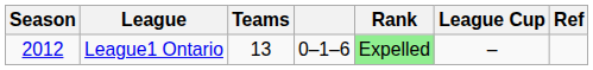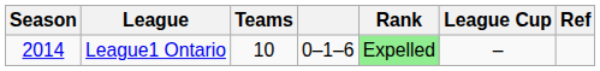 <table class="wikitable" style="text-align: center;">
 <tr>
 <th>Season</th>
 <th>League</th>
 <th>Teams</th>
 <th></th>
 <th>Rank</th>
 <th>League Cup</th>
 <th>Ref</th>
 </tr>
 <tr>
-<td><a href='#'>2012</a></td>
+<td><a href='#'>2014</a></td>
 <td><a href='#'>League1 Ontario</a></td>
-<td>13</td>
+<td>10</td>
 <td>0–1–6</td>
 <td style="background: lightgreen;">Expelled</td>
 <td>–</td>
 <td></td>
 </tr>
 </table>
